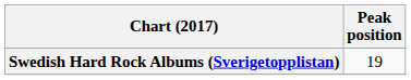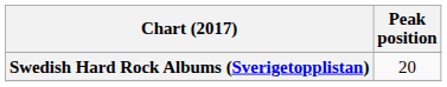 <table class="wikitable sortable plainrowheaders" style="text-align:center">
 <tr>
 <th scope="col">Chart (2017)</th>
 <th scope="col">Peak<br> position</th>
 </tr>
 <tr>
 </tr>
 <tr>
 </tr>
 <tr>
 </tr>
 <tr>
 </tr>
 <tr>
 </tr>
 <tr>
 <th scope="row">Swedish Hard Rock Albums (<a href='#'>Sverigetopplistan</a>)</th>
-<td>19</td>
+<td>20</td>
 </tr>
 <tr>
 </tr>
 <tr>
 </tr>
 <tr>
 </tr>
 </table>
